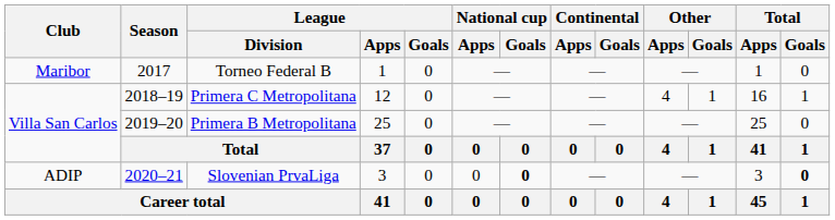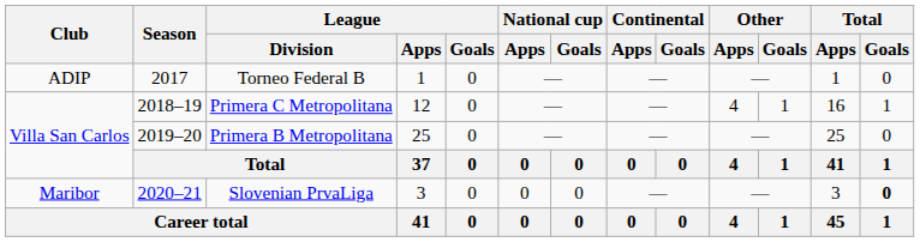 <table class="wikitable" style="text-align:center">
 <tr>
 <th rowspan="2">Club</th>
 <th rowspan="2">Season</th>
 <th colspan="3">League</th>
 <th colspan="2">National cup</th>
 <th colspan="2">Continental</th>
 <th colspan="2">Other</th>
 <th colspan="2">Total</th>
 </tr>
 <tr>
 <th>Division</th>
 <th>Apps</th>
 <th>Goals</th>
 <th>Apps</th>
 <th>Goals</th>
 <th>Apps</th>
 <th>Goals</th>
 <th>Apps</th>
 <th>Goals</th>
 <th>Apps</th>
 <th>Goals</th>
 </tr>
 <tr>
-<td><a href='#'>Maribor</a></td>
+<td>ADIP</td>
 <td>2017</td>
 <td>Torneo Federal B</td>
 <td>1</td>
 <td>0</td>
 <td colspan="2">—</td>
 <td colspan="2">—</td>
 <td colspan="2">—</td>
 <td>1</td>
 <td>0</td>
 </tr>
 <tr>
 <td rowspan="3"><a href='#'>Villa San Carlos</a></td>
 <td>2018–19</td>
 <td><a href='#'>Primera C Metropolitana</a></td>
 <td>12</td>
 <td>0</td>
 <td colspan="2">—</td>
 <td colspan="2">—</td>
 <td>4</td>
 <td>1</td>
 <td>16</td>
 <td>1</td>
 </tr>
 <tr>
 <td>2019–20</td>
 <td><a href='#'>Primera B Metropolitana</a></td>
 <td>25</td>
 <td>0</td>
 <td colspan="2">—</td>
 <td colspan="2">—</td>
 <td colspan="2">—</td>
 <td>25</td>
 <td>0</td>
 </tr>
 <tr>
 <th colspan="2">Total</th>
 <th>37</th>
 <th>0</th>
 <th>0</th>
 <th>0</th>
 <th>0</th>
 <th>0</th>
 <th>4</th>
 <th>1</th>
 <th>41</th>
 <th>1</th>
 </tr>
 <tr>
-<td>ADIP</td>
+<td><a href='#'>Maribor</a></td>
 <td><a href='#'>2020–21</a></td>
 <td><a href='#'>Slovenian PrvaLiga</a></td>
 <td>3</td>
 <td>0</td>
 <td>0</td>
-<td><strong>0</strong></td>
+<td>0</td>
 <td colspan="2">—</td>
 <td colspan="2">—</td>
 <td>3</td>
 <td><strong>0</strong></td>
 </tr>
 <tr>
 <th colspan="3">Career total</th>
 <th>41</th>
 <th>0</th>
 <th>0</th>
 <th>0</th>
 <th>0</th>
 <th>0</th>
 <th>4</th>
 <th>1</th>
 <th>45</th>
 <th>1</th>
 </tr>
 </table>
